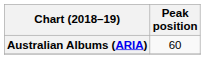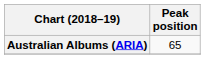 <table class="wikitable sortable plainrowheaders" style="text-align:center">
 <tr>
 <th scope="col">Chart (2018–19)</th>
 <th scope="col">Peak<br>position</th>
 </tr>
 <tr>
 <th scope="row">Australian Albums (<a href='#'>ARIA</a>)</th>
-<td>60</td>
+<td>65</td>
 </tr>
 <tr>
 </tr>
 <tr>
 </tr>
 <tr>
 </tr>
 <tr>
 </tr>
 <tr>
 </tr>
 <tr>
 </tr>
 <tr>
 </tr>
 <tr>
 </tr>
 <tr>
 </tr>
 <tr>
 </tr>
 <tr>
 </tr>
 <tr>
 </tr>
 <tr>
 </tr>
 <tr>
 </tr>
 <tr>
 </tr>
 <tr>
 </tr>
 </table>
